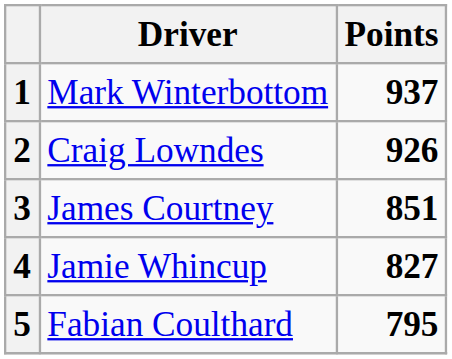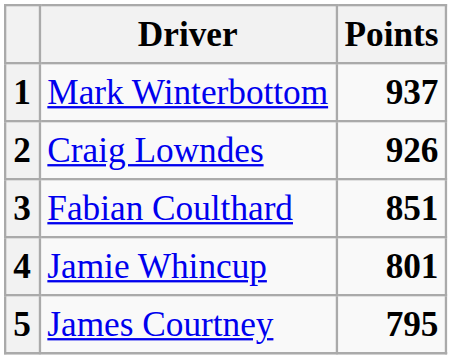 <table class="wikitable" style="font-size: 95%;">
 <tr>
 <th></th>
 <th>Driver</th>
 <th>Points</th>
 </tr>
 <tr>
 <th>1</th>
 <td> <a href='#'>Mark Winterbottom</a></td>
 <td align="right"><strong>937</strong></td>
 </tr>
 <tr>
 <th>2</th>
 <td> <a href='#'>Craig Lowndes</a></td>
 <td align="right"><strong>926</strong></td>
 </tr>
 <tr>
 <th>3</th>
-<td> <a href='#'>James Courtney</a></td>
+<td> <a href='#'>Fabian Coulthard</a></td>
 <td align="right"><strong>851</strong></td>
 </tr>
 <tr>
 <th>4</th>
 <td> <a href='#'>Jamie Whincup</a></td>
-<td align="right"><strong>827</strong></td>
+<td align="right"><strong>801</strong></td>
 </tr>
 <tr>
 <th>5</th>
-<td> <a href='#'>Fabian Coulthard</a></td>
+<td> <a href='#'>James Courtney</a></td>
 <td align="right"><strong>795</strong></td>
 </tr>
 <tr>
 </tr>
 </table>
